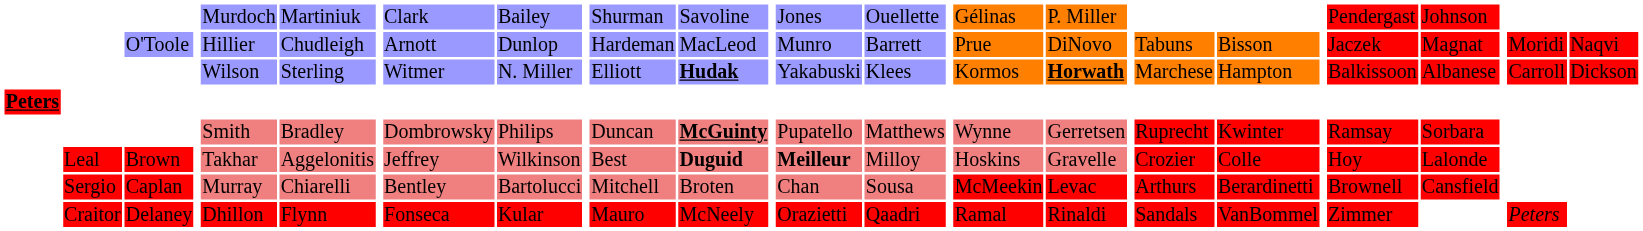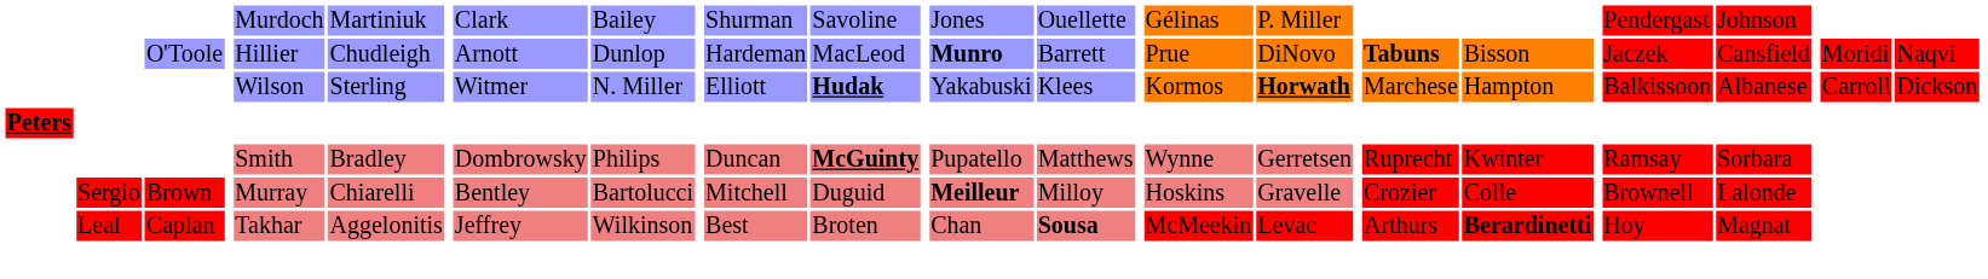 <table style="">
 <tr>
 <td></td>
 <td></td>
 <td></td>
 <td></td>
 <td></td>
 <td></td>
 <td></td>
 <td></td>
 <td></td>
 <td></td>
 <td></td>
 <td></td>
 <td></td>
 <td></td>
 <td></td>
 <td></td>
 <td></td>
 <td></td>
 <td></td>
 <td></td>
 </tr>
 <tr>
 <td></td>
 <td></td>
 <td></td>
 <td></td>
 <td bgcolor="9999ff" border="1"><span>Murdoch</span></td>
 <td bgcolor="9999ff" border="1"><span>Martiniuk</span></td>
 <td></td>
 <td bgcolor="9999ff" border="1"><span>Clark</span></td>
 <td bgcolor="9999ff" border="1"><span>Bailey</span></td>
 <td></td>
 <td bgcolor="9999ff" border="1"><span>Shurman</span></td>
 <td bgcolor="9999ff" border="1"><span>Savoline</span></td>
 <td></td>
 <td bgcolor="9999ff" border="1"><span>Jones</span></td>
 <td bgcolor="9999ff" border="1"><span>Ouellette</span></td>
 <td></td>
 <td bgcolor="#FF7F00" border="1"><span>Gélinas</span></td>
 <td bgcolor="#FF7F00" border="1"><span>P. Miller</span></td>
 <td></td>
 <td></td>
 <td></td>
 <td></td>
 <td bgcolor="#FF0000" border="1"><span>Pendergast</span></td>
 <td bgcolor="#FF0000" border="1"><span>Johnson</span></td>
 <td></td>
 <td></td>
 <td></td>
 <td></td>
 </tr>
 <tr>
 <td></td>
 <td></td>
 <td bgcolor="9999ff" border="1"><span>O'Toole</span></td>
 <td></td>
 <td bgcolor="9999ff" border="1"><span>Hillier</span></td>
 <td bgcolor="9999ff" border="1"><span>Chudleigh</span></td>
 <td></td>
 <td bgcolor="9999ff" border="1"><span>Arnott</span></td>
 <td bgcolor="9999ff" border="1"><span>Dunlop</span></td>
 <td></td>
 <td bgcolor="9999ff" border="1"><span>Hardeman</span></td>
 <td bgcolor="9999ff" border="1"><span>MacLeod</span></td>
 <td></td>
-<td bgcolor="9999ff" border="1"><span>Munro</span></td>
+<td bgcolor="9999ff" border="1"><strong><span>Munro</span></strong></td>
 <td bgcolor="9999ff" border="1"><span>Barrett</span></td>
 <td></td>
 <td bgcolor="#FF7F00" border="1"><span>Prue</span></td>
 <td bgcolor="#FF7F00" border="1"><span>DiNovo</span></td>
 <td></td>
-<td bgcolor="#FF7F00" border="1"><span>Tabuns</span></td>
+<td bgcolor="#FF7F00" border="1"><strong><span>Tabuns</span></strong></td>
 <td bgcolor="#FF7F00" border="1"><span>Bisson</span></td>
 <td></td>
 <td bgcolor="#FF0000" border="1"><span>Jaczek</span></td>
-<td bgcolor="#FF0000" border="1"><span>Magnat</span></td>
+<td bgcolor="#FF0000" border="1"><span>Cansfield</span></td>
 <td></td>
 <td bgcolor="#FF0000" border="1"><span>Moridi</span></td>
 <td bgcolor="#FF0000" border="1"><span>Naqvi</span></td>
 </tr>
 <tr>
 <td></td>
 <td></td>
 <td></td>
 <td></td>
 <td bgcolor="9999ff" border="1"><span>Wilson</span></td>
 <td bgcolor="9999ff" border="1"><span>Sterling</span></td>
 <td></td>
 <td bgcolor="9999ff" border="1"><span>Witmer</span></td>
 <td bgcolor="9999ff" border="1"><span>N. Miller</span></td>
 <td></td>
 <td bgcolor="9999ff" border="1"><span>Elliott</span></td>
 <td bgcolor="9999ff" border="1"><span><u><strong>Hudak</strong></u></span></td>
 <td></td>
 <td bgcolor="9999ff" border="1"><span>Yakabuski</span></td>
 <td bgcolor="9999ff" border="1"><span>Klees</span></td>
 <td></td>
 <td bgcolor="#FF7F00" border="1"><span>Kormos</span></td>
 <td bgcolor="#FF7F00" border="1"><span><u><strong>Horwath</strong></u></span></td>
 <td></td>
 <td bgcolor="#FF7F00" border="1"><span>Marchese</span></td>
 <td bgcolor="#FF7F00" border="1"><span>Hampton</span></td>
 <td></td>
 <td bgcolor="#FF0000" border="1"><span>Balkissoon</span></td>
 <td bgcolor="#FF0000" border="1"><span>Albanese</span></td>
 <td></td>
 <td bgcolor="#FF0000" border="1"><span>Carroll</span></td>
 <td bgcolor="#FF0000" border="1"><span>Dickson</span></td>
 <td></td>
 </tr>
 <tr>
 </tr>
 <tr>
 <td bgcolor="#FF0000" border="1"><span><u><strong>Peters</strong></u></span></td>
 </tr>
 <tr>
 </tr>
 <tr>
 <td></td>
 <td></td>
 <td></td>
 <td></td>
 <td bgcolor="lightcoral" border="1"><span>Smith</span></td>
 <td bgcolor="lightcoral" border="1"><span>Bradley</span></td>
 <td></td>
 <td bgcolor="lightcoral" border="1"><span>Dombrowsky</span></td>
 <td bgcolor="lightcoral" border="1"><span>Philips</span></td>
 <td></td>
 <td bgcolor="lightcoral" border="1"><span>Duncan</span></td>
 <td bgcolor="lightcoral" border="1"><span><u><strong>McGuinty</strong></u></span></td>
 <td></td>
 <td bgcolor="lightcoral" border="1"><span>Pupatello</span></td>
 <td bgcolor="lightcoral" border="1"><span>Matthews</span></td>
 <td></td>
 <td bgcolor="lightcoral" border="1"><span>Wynne</span></td>
 <td bgcolor="lightcoral" border="1"><span>Gerretsen</span></td>
 <td></td>
 <td bgcolor="#FF0000" border="1"><span>Ruprecht</span></td>
 <td bgcolor="#FF0000" border="1"><span>Kwinter</span></td>
 <td></td>
 <td bgcolor="#FF0000" border="1"><span>Ramsay</span></td>
 <td bgcolor="#FF0000" border="1"><span>Sorbara</span></td>
 <td></td>
 <td></td>
 <td></td>
 <td></td>
 </tr>
 <tr>
 <td></td>
-<td bgcolor="#FF0000" border="1"><span>Leal</span></td>
+<td bgcolor="#FF0000" border="1"><span>Sergio</span></td>
 <td bgcolor="#FF0000" border="1"><span>Brown</span></td>
 <td></td>
-<td bgcolor="lightcoral" border="1"><span>Takhar</span></td>
-<td bgcolor="lightcoral" border="1"><span>Aggelonitis</span></td>
+<td bgcolor="lightcoral" border="1"><span>Murray</span></td>
+<td bgcolor="lightcoral" border="1"><span>Chiarelli</span></td>
 <td></td>
-<td bgcolor="lightcoral" border="1"><span>Jeffrey</span></td>
-<td bgcolor="lightcoral" border="1"><span>Wilkinson</span></td>
+<td bgcolor="lightcoral" border="1"><span>Bentley</span></td>
+<td bgcolor="lightcoral" border="1"><span>Bartolucci</span></td>
 <td></td>
-<td bgcolor="lightcoral" border="1"><span>Best</span></td>
-<td bgcolor="lightcoral" border="1"><strong><span>Duguid</span></strong></td>
+<td bgcolor="lightcoral" border="1"><span>Mitchell</span></td>
+<td bgcolor="lightcoral" border="1"><span>Duguid</span></td>
 <td></td>
 <td bgcolor="lightcoral" border="1"><strong><span>Meilleur</span></strong></td>
 <td bgcolor="lightcoral" border="1"><span>Milloy</span></td>
 <td></td>
 <td bgcolor="lightcoral" border="1"><span>Hoskins</span></td>
 <td bgcolor="lightcoral" border="1"><span>Gravelle</span></td>
 <td></td>
 <td bgcolor="#FF0000" border="1"><span>Crozier</span></td>
 <td bgcolor="#FF0000" border="1"><span>Colle</span></td>
 <td></td>
-<td bgcolor="#FF0000" border="1"><span>Hoy</span></td>
+<td bgcolor="#FF0000" border="1"><span>Brownell</span></td>
 <td bgcolor="#FF0000" border="1"><span>Lalonde</span></td>
 <td></td>
 <td></td>
 <td></td>
 <td></td>
 </tr>
 <tr>
 <td></td>
-<td bgcolor="#FF0000" border="1"><span>Sergio</span></td>
+<td bgcolor="#FF0000" border="1"><span>Leal</span></td>
 <td bgcolor="#FF0000" border="1"><span>Caplan</span></td>
 <td></td>
-<td bgcolor="lightcoral" border="1"><span>Murray</span></td>
-<td bgcolor="lightcoral" border="1"><span>Chiarelli</span></td>
+<td bgcolor="lightcoral" border="1"><span>Takhar</span></td>
+<td bgcolor="lightcoral" border="1"><span>Aggelonitis</span></td>
 <td></td>
-<td bgcolor="lightcoral" border="1"><span>Bentley</span></td>
-<td bgcolor="lightcoral" border="1"><span>Bartolucci</span></td>
+<td bgcolor="lightcoral" border="1"><span>Jeffrey</span></td>
+<td bgcolor="lightcoral" border="1"><span>Wilkinson</span></td>
 <td></td>
-<td bgcolor="lightcoral" border="1"><span>Mitchell</span></td>
+<td bgcolor="lightcoral" border="1"><span>Best</span></td>
 <td bgcolor="lightcoral" border="1"><span>Broten</span></td>
 <td></td>
 <td bgcolor="lightcoral" border="1"><span>Chan</span></td>
-<td bgcolor="lightcoral" border="1"><span>Sousa</span></td>
+<td bgcolor="lightcoral" border="1"><strong><span>Sousa</span></strong></td>
 <td></td>
 <td bgcolor="#FF0000" border="1"><span>McMeekin</span></td>
 <td bgcolor="#FF0000" border="1"><span>Levac</span></td>
 <td></td>
 <td bgcolor="#FF0000" border="1"><span>Arthurs</span></td>
-<td bgcolor="#FF0000" border="1"><span>Berardinetti</span></td>
+<td bgcolor="#FF0000" border="1"><strong><span>Berardinetti</span></strong></td>
 <td></td>
-<td bgcolor="#FF0000" border="1"><span>Brownell</span></td>
-<td bgcolor="#FF0000" border="1"><span>Cansfield</span></td>
+<td bgcolor="#FF0000" border="1"><span>Hoy</span></td>
+<td bgcolor="#FF0000" border="1"><span>Magnat</span></td>
 <td></td>
 <td></td>
 <td></td>
 <td></td>
 </tr>
-<tr>
-<td></td>
-<td bgcolor="#FF0000" border="1"><span>Craitor</span></td>
-<td bgcolor="#FF0000" border="1"><span>Delaney</span></td>
-<td></td>
-<td bgcolor="#FF0000" border="1"><span>Dhillon</span></td>
-<td bgcolor="#FF0000" border="1"><span>Flynn</span></td>
-<td></td>
-<td bgcolor="#FF0000" border="1"><span>Fonseca</span></td>
-<td bgcolor="#FF0000" border="1"><span>Kular</span></td>
-<td></td>
-<td bgcolor="#FF0000" border="1"><span>Mauro</span></td>
-<td bgcolor="#FF0000" border="1"><span>McNeely</span></td>
-<td></td>
-<td bgcolor="#FF0000" border="1"><span>Orazietti</span></td>
-<td bgcolor="#FF0000" border="1"><span>Qaadri</span></td>
-<td></td>
-<td bgcolor="#FF0000" border="1"><span>Ramal</span></td>
-<td bgcolor="#FF0000" border="1"><span>Rinaldi</span></td>
-<td></td>
-<td bgcolor="#FF0000" border="1"><span>Sandals</span></td>
-<td bgcolor="#FF0000" border="1"><span>VanBommel</span></td>
-<td></td>
-<td bgcolor="#FF0000" border="1"><span>Zimmer</span></td>
-<td></td>
-<td></td>
-<td bgcolor="#FF0000" border="1"><span><em>Peters</em></span></td>
-<td></td>
-<td></td>
-</tr>
 </table>
